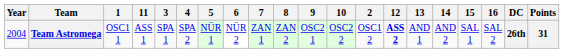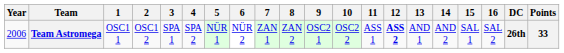 <table class="wikitable" style="text-align:center; font-size:85%">
 <tr>
 <th>Year</th>
 <th>Team</th>
 <th>1</th>
-<th>11</th>
+<th>2</th>
 <th>3</th>
 <th>4</th>
 <th>5</th>
 <th>6</th>
 <th>7</th>
 <th>8</th>
 <th>9</th>
 <th>10</th>
-<th>2</th>
+<th>11</th>
 <th>12</th>
 <th>13</th>
 <th>14</th>
 <th>15</th>
 <th>16</th>
 <th>DC</th>
 <th>Points</th>
 </tr>
 <tr>
-<td><a href='#'>2004</a></td>
+<td><a href='#'>2006</a></td>
 <th nowrap><a href='#'>Team Astromega</a></th>
 <td><a href='#'>OSC1<br>1</a></td>
-<td><a href='#'>ASS<br>1</a></td>
+<td><a href='#'>OSC1<br>2</a></td>
 <td><a href='#'>SPA<br>1</a></td>
 <td><a href='#'>SPA<br>2</a></td>
 <td style="background:#DFFFDF;"><a href='#'>NÜR<br>1</a><br></td>
 <td style="background:#FFFFFF;"><a href='#'>NÜR<br>2</a><br></td>
 <td style="background:#DFFFDF;"><a href='#'>ZAN<br>1</a><br></td>
 <td style="background:#DFFFDF;"><a href='#'>ZAN<br>2</a><br></td>
 <td style="background:#DFFFDF;"><a href='#'>OSC2<br>1</a><br></td>
 <td style="background:#DFFFDF;"><a href='#'>OSC2<br>2</a><br></td>
-<td><a href='#'>OSC1<br>2</a></td>
+<td><a href='#'>ASS<br>1</a></td>
 <td><strong><a href='#'>ASS<br>2</a></strong></td>
 <td><a href='#'>AND<br>1</a></td>
 <td><a href='#'>AND<br>2</a></td>
 <td><a href='#'>SAL<br>1</a></td>
 <td><a href='#'>SAL<br>2</a></td>
 <th>26th</th>
-<th>31</th>
+<th>33</th>
 </tr>
 </table>
